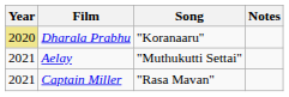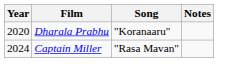 <table class="wikitable">
 <tr>
 <th>Year</th>
 <th>Film</th>
 <th>Song</th>
 <th>Notes</th>
 </tr>
 <tr>
-<td style="background: khaki;">2020</td>
+<td>2020</td>
 <td><em><a href='#'>Dharala Prabhu</a></em></td>
 <td>"Koranaaru"</td>
 <td></td>
 </tr>
 <tr>
-<td>2021</td>
-<td><em><a href='#'>Aelay</a></em></td>
-<td>"Muthukutti Settai"</td>
-<td></td>
-</tr>
-<tr>
-<td>2021</td>
+<td>2024</td>
 <td><em><a href='#'>Captain Miller</a></em></td>
 <td>"Rasa Mavan"</td>
 <td></td>
 </tr>
 </table>
